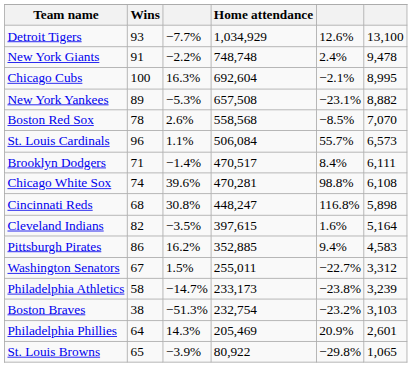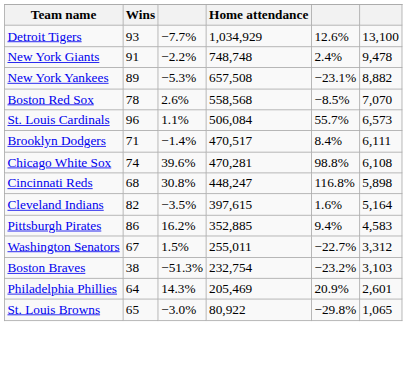 <table class="wikitable sortable">
 <tr style="text-align:center; font-size:larger;">
 </tr>
 <tr>
 <th>Team name</th>
 <th>Wins</th>
 <th></th>
 <th>Home attendance</th>
 <th></th>
 <th></th>
 </tr>
 <tr>
 <td><a href='#'>Detroit Tigers</a></td>
 <td>93</td>
 <td>−7.7%</td>
 <td>1,034,929</td>
 <td>12.6%</td>
 <td>13,100</td>
 </tr>
 <tr>
 <td><a href='#'>New York Giants</a></td>
 <td>91</td>
 <td>−2.2%</td>
 <td>748,748</td>
 <td>2.4%</td>
 <td>9,478</td>
-</tr>
-<tr>
-<td><a href='#'>Chicago Cubs</a></td>
-<td>100</td>
-<td>16.3%</td>
-<td>692,604</td>
-<td>−2.1%</td>
-<td>8,995</td>
 </tr>
 <tr>
 <td><a href='#'>New York Yankees</a></td>
 <td>89</td>
 <td>−5.3%</td>
 <td>657,508</td>
 <td>−23.1%</td>
 <td>8,882</td>
 </tr>
 <tr>
 <td><a href='#'>Boston Red Sox</a></td>
 <td>78</td>
 <td>2.6%</td>
 <td>558,568</td>
 <td>−8.5%</td>
 <td>7,070</td>
 </tr>
 <tr>
 <td><a href='#'>St. Louis Cardinals</a></td>
 <td>96</td>
 <td>1.1%</td>
 <td>506,084</td>
 <td>55.7%</td>
 <td>6,573</td>
 </tr>
 <tr>
 <td><a href='#'>Brooklyn Dodgers</a></td>
 <td>71</td>
 <td>−1.4%</td>
 <td>470,517</td>
 <td>8.4%</td>
 <td>6,111</td>
 </tr>
 <tr>
 <td><a href='#'>Chicago White Sox</a></td>
 <td>74</td>
 <td>39.6%</td>
 <td>470,281</td>
 <td>98.8%</td>
 <td>6,108</td>
 </tr>
 <tr>
 <td><a href='#'>Cincinnati Reds</a></td>
 <td>68</td>
 <td>30.8%</td>
 <td>448,247</td>
 <td>116.8%</td>
 <td>5,898</td>
 </tr>
 <tr>
 <td><a href='#'>Cleveland Indians</a></td>
 <td>82</td>
 <td>−3.5%</td>
 <td>397,615</td>
 <td>1.6%</td>
 <td>5,164</td>
 </tr>
 <tr>
 <td><a href='#'>Pittsburgh Pirates</a></td>
 <td>86</td>
 <td>16.2%</td>
 <td>352,885</td>
 <td>9.4%</td>
 <td>4,583</td>
 </tr>
 <tr>
 <td><a href='#'>Washington Senators</a></td>
 <td>67</td>
 <td>1.5%</td>
 <td>255,011</td>
 <td>−22.7%</td>
 <td>3,312</td>
 </tr>
 <tr>
-<td><a href='#'>Philadelphia Athletics</a></td>
-<td>58</td>
-<td>−14.7%</td>
-<td>233,173</td>
-<td>−23.8%</td>
-<td>3,239</td>
-</tr>
-<tr>
 <td><a href='#'>Boston Braves</a></td>
 <td>38</td>
 <td>−51.3%</td>
 <td>232,754</td>
 <td>−23.2%</td>
 <td>3,103</td>
 </tr>
 <tr>
 <td><a href='#'>Philadelphia Phillies</a></td>
 <td>64</td>
 <td>14.3%</td>
 <td>205,469</td>
 <td>20.9%</td>
 <td>2,601</td>
 </tr>
 <tr>
 <td><a href='#'>St. Louis Browns</a></td>
 <td>65</td>
-<td>−3.9%</td>
+<td>−3.0%</td>
 <td>80,922</td>
 <td>−29.8%</td>
 <td>1,065</td>
 </tr>
 </table>
